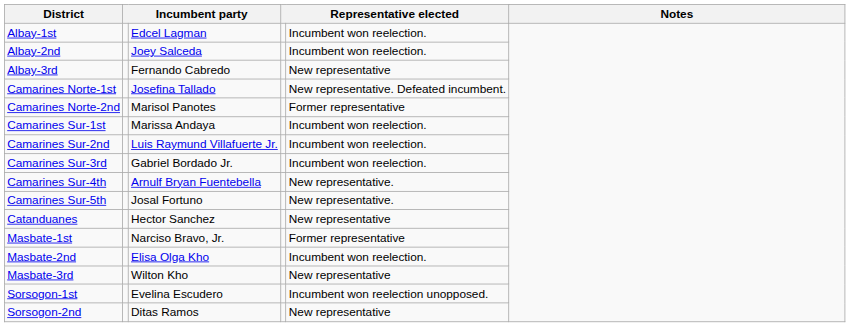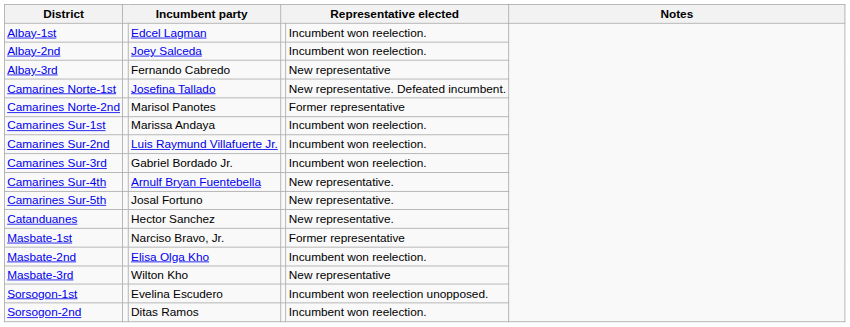 <table class=wikitable style="font-size:90%;">
 <tr>
 <th>District</th>
 <th colspan=2>Incumbent party</th>
 <th colspan=3>Representative elected</th>
 <th width=40%>Notes</th>
 </tr>
 <tr>
 <td><a href='#'>Albay-1st</a></td>
 <td></td>
 <td><a href='#'>Edcel Lagman</a></td>
 <td></td>
 <td>Incumbent won reelection.</td>
 </tr>
 <tr>
 <td><a href='#'>Albay-2nd</a></td>
 <td></td>
 <td><a href='#'>Joey Salceda</a></td>
 <td></td>
 <td>Incumbent won reelection.</td>
 </tr>
 <tr>
 <td><a href='#'>Albay-3rd</a></td>
 <td></td>
 <td>Fernando Cabredo</td>
 <td></td>
 <td>New representative</td>
 </tr>
 <tr>
 <td><a href='#'>Camarines Norte-1st</a></td>
 <td></td>
 <td><a href='#'>Josefina Tallado</a></td>
 <td></td>
 <td>New representative. Defeated incumbent.</td>
 </tr>
 <tr>
 <td><a href='#'>Camarines Norte-2nd</a></td>
 <td></td>
 <td>Marisol Panotes</td>
 <td></td>
 <td>Former representative</td>
 </tr>
 <tr>
 <td><a href='#'>Camarines Sur-1st</a></td>
 <td></td>
 <td>Marissa Andaya</td>
 <td></td>
 <td>Incumbent won reelection.</td>
 </tr>
 <tr>
 <td><a href='#'>Camarines Sur-2nd</a></td>
 <td></td>
 <td><a href='#'>Luis Raymund Villafuerte Jr.</a></td>
 <td></td>
 <td>Incumbent won reelection.</td>
 </tr>
 <tr>
 <td><a href='#'>Camarines Sur-3rd</a></td>
 <td></td>
 <td>Gabriel Bordado Jr.</td>
 <td></td>
 <td>Incumbent won reelection.</td>
 </tr>
 <tr>
 <td><a href='#'>Camarines Sur-4th</a></td>
 <td></td>
 <td><a href='#'>Arnulf Bryan Fuentebella</a></td>
 <td></td>
 <td>New representative.</td>
 </tr>
 <tr>
 <td><a href='#'>Camarines Sur-5th</a></td>
 <td></td>
 <td>Josal Fortuno</td>
 <td></td>
 <td>New representative.</td>
 </tr>
 <tr>
 <td><a href='#'>Catanduanes</a></td>
 <td></td>
 <td>Hector Sanchez</td>
 <td></td>
-<td>New representative</td>
+<td>New representative.</td>
 </tr>
 <tr>
 <td><a href='#'>Masbate-1st</a></td>
 <td></td>
 <td>Narciso Bravo, Jr.</td>
 <td></td>
 <td>Former representative</td>
 </tr>
 <tr>
 <td><a href='#'>Masbate-2nd</a></td>
 <td></td>
 <td><a href='#'>Elisa Olga Kho</a></td>
 <td></td>
 <td>Incumbent won reelection.</td>
 </tr>
 <tr>
 <td><a href='#'>Masbate-3rd</a></td>
 <td></td>
 <td>Wilton Kho</td>
 <td></td>
 <td>New representative</td>
 </tr>
 <tr>
 <td><a href='#'>Sorsogon-1st</a></td>
 <td></td>
 <td>Evelina Escudero</td>
 <td></td>
 <td>Incumbent won reelection unopposed.</td>
 </tr>
 <tr>
 <td><a href='#'>Sorsogon-2nd</a></td>
 <td></td>
 <td>Ditas Ramos</td>
 <td></td>
-<td>New representative</td>
+<td>Incumbent won reelection.</td>
 </tr>
 </table>
